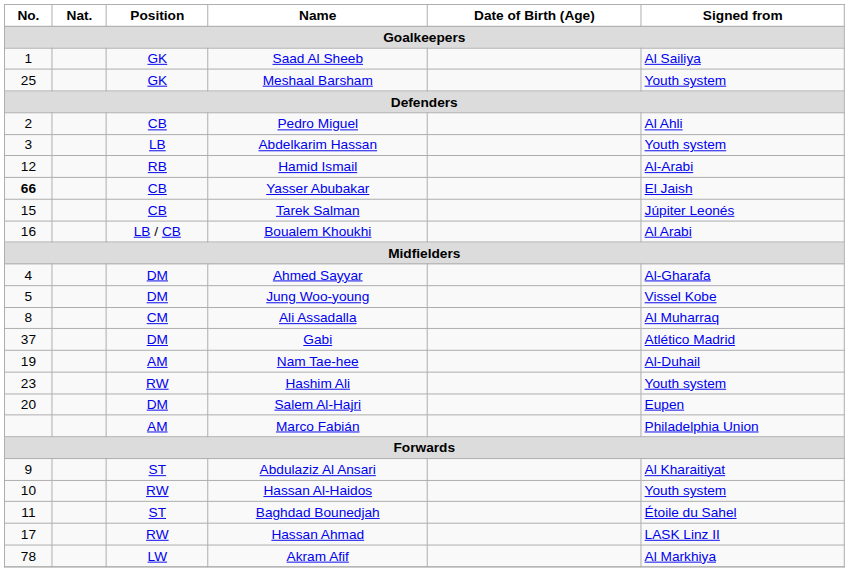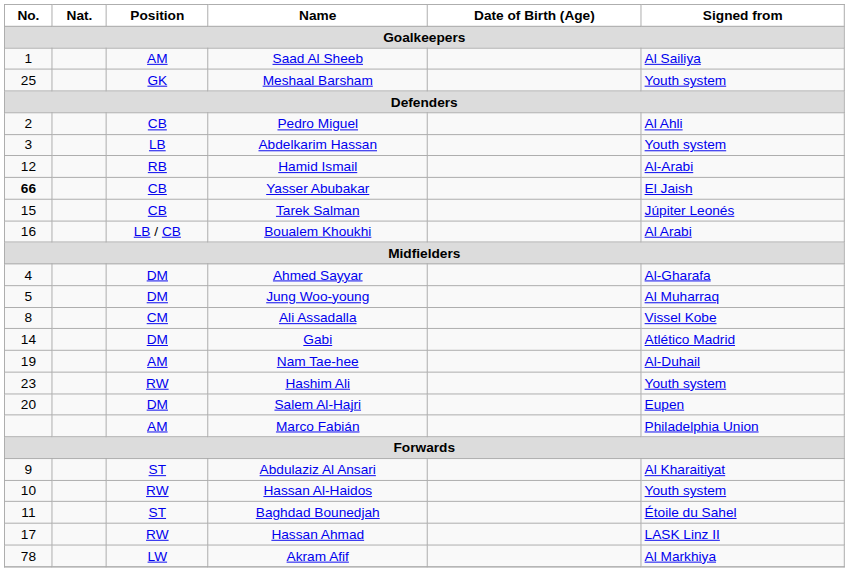 <table class="wikitable" style="text-align:center; font-size:90%; width:70%">
 <tr>
 <th style="background:white; color:black; text-align:center;">No.</th>
 <th style="background:white; color:black; text-align:center;">Nat.</th>
 <th style="background:white; color:black; text-align:center;">Position</th>
 <th style="background:white; color:black; text-align:center;">Name</th>
 <th style="background:white; color:black; text-align:center;">Date of Birth (Age)</th>
 <th style="background:white; color:black; text-align:center;">Signed from</th>
 </tr>
 <tr>
 <th colspan=10 style="background:#DCDCDC; text-align:center;">Goalkeepers</th>
 </tr>
 <tr>
 <td>1</td>
 <td></td>
-<td><a href='#'>GK</a></td>
+<td><a href='#'>AM</a></td>
 <td><a href='#'>Saad Al Sheeb</a></td>
 <td></td>
 <td style="text-align:left"> <a href='#'>Al Sailiya</a></td>
 </tr>
 <tr>
 <td>25</td>
 <td></td>
 <td><a href='#'>GK</a></td>
 <td><a href='#'>Meshaal Barsham</a></td>
 <td></td>
 <td style="text-align:left"> <a href='#'>Youth system</a></td>
 </tr>
 <tr>
 <th colspan=10 style="background:#DCDCDC; text-align:center;">Defenders</th>
 </tr>
 <tr>
 <td>2</td>
 <td></td>
 <td><a href='#'>CB</a></td>
 <td><a href='#'>Pedro Miguel</a></td>
 <td></td>
 <td style="text-align:left"> <a href='#'>Al Ahli</a></td>
 </tr>
 <tr>
 <td>3</td>
 <td></td>
 <td><a href='#'>LB</a></td>
 <td><a href='#'>Abdelkarim Hassan</a></td>
 <td></td>
 <td style="text-align:left"> <a href='#'>Youth system</a></td>
 </tr>
 <tr>
 <td>12</td>
 <td></td>
 <td><a href='#'>RB</a></td>
 <td><a href='#'>Hamid Ismail</a></td>
 <td></td>
 <td style="text-align:left"> <a href='#'>Al-Arabi</a></td>
 </tr>
 <tr>
 <td><strong>66</strong></td>
 <td></td>
 <td><a href='#'>CB</a></td>
 <td><a href='#'>Yasser Abubakar</a></td>
 <td></td>
 <td style="text-align:left"> <a href='#'>El Jaish</a></td>
 </tr>
 <tr>
 <td>15</td>
 <td></td>
 <td><a href='#'>CB</a></td>
 <td><a href='#'>Tarek Salman</a></td>
 <td></td>
 <td style="text-align:left"> <a href='#'>Júpiter Leonés</a></td>
 </tr>
 <tr>
 <td>16</td>
 <td></td>
 <td><a href='#'>LB</a> / <a href='#'>CB</a></td>
 <td><a href='#'>Boualem Khoukhi</a></td>
 <td></td>
 <td style="text-align:left"> <a href='#'>Al Arabi</a></td>
 </tr>
 <tr>
 <th colspan=10 style="background:#DCDCDC; text-align:center;">Midfielders</th>
 </tr>
 <tr>
 <td>4</td>
 <td></td>
 <td><a href='#'>DM</a></td>
 <td><a href='#'>Ahmed Sayyar</a></td>
 <td></td>
 <td style="text-align:left"> <a href='#'>Al-Gharafa</a></td>
 </tr>
 <tr>
 <td>5</td>
 <td></td>
 <td><a href='#'>DM</a></td>
 <td><a href='#'>Jung Woo-young</a></td>
 <td></td>
-<td style="text-align:left"> <a href='#'>Vissel Kobe</a></td>
+<td style="text-align:left"> <a href='#'>Al Muharraq</a></td>
 </tr>
 <tr>
 <td>8</td>
 <td></td>
 <td><a href='#'>CM</a></td>
 <td><a href='#'>Ali Assadalla</a></td>
 <td></td>
-<td style="text-align:left"> <a href='#'>Al Muharraq</a></td>
+<td style="text-align:left"> <a href='#'>Vissel Kobe</a></td>
 </tr>
 <tr>
-<td>37</td>
+<td>14</td>
 <td></td>
 <td><a href='#'>DM</a></td>
 <td><a href='#'>Gabi</a></td>
 <td></td>
 <td style="text-align:left"> <a href='#'>Atlético Madrid</a></td>
 </tr>
 <tr>
 <td>19</td>
 <td></td>
 <td><a href='#'>AM</a></td>
 <td><a href='#'>Nam Tae-hee</a></td>
 <td></td>
 <td style="text-align:left"> <a href='#'>Al-Duhail</a></td>
 </tr>
 <tr>
 <td>23</td>
 <td></td>
 <td><a href='#'>RW</a></td>
 <td><a href='#'>Hashim Ali</a></td>
 <td></td>
 <td style="text-align:left"> <a href='#'>Youth system</a></td>
 </tr>
 <tr>
 <td>20</td>
 <td></td>
 <td><a href='#'>DM</a></td>
 <td><a href='#'>Salem Al-Hajri</a></td>
 <td></td>
 <td style="text-align:left"> <a href='#'>Eupen</a></td>
 </tr>
 <tr>
 <td></td>
 <td></td>
 <td><a href='#'>AM</a></td>
 <td><a href='#'>Marco Fabián</a></td>
 <td></td>
 <td style="text-align:left"> <a href='#'>Philadelphia Union</a></td>
 </tr>
 <tr>
 <th colspan=10 style="background:#DCDCDC; text-align:center;">Forwards</th>
 </tr>
 <tr>
 <td>9</td>
 <td></td>
 <td><a href='#'>ST</a></td>
 <td><a href='#'>Abdulaziz Al Ansari</a></td>
 <td></td>
 <td style="text-align:left"> <a href='#'>Al Kharaitiyat</a></td>
 </tr>
 <tr>
 <td>10</td>
 <td></td>
 <td><a href='#'>RW</a></td>
 <td><a href='#'>Hassan Al-Haidos</a></td>
 <td></td>
 <td style="text-align:left"> <a href='#'>Youth system</a></td>
 </tr>
 <tr>
 <td>11</td>
 <td></td>
 <td><a href='#'>ST</a></td>
 <td><a href='#'>Baghdad Bounedjah</a></td>
 <td></td>
 <td style="text-align:left"> <a href='#'>Étoile du Sahel</a></td>
 </tr>
 <tr>
 <td>17</td>
 <td></td>
 <td><a href='#'>RW</a></td>
 <td><a href='#'>Hassan Ahmad</a></td>
 <td></td>
 <td style="text-align:left"> <a href='#'>LASK Linz II</a></td>
 </tr>
 <tr>
 <td>78</td>
 <td></td>
 <td><a href='#'>LW</a></td>
 <td><a href='#'>Akram Afif</a></td>
 <td></td>
 <td style="text-align:left"> <a href='#'>Al Markhiya</a></td>
 </tr>
 <tr>
 </tr>
 </table>
